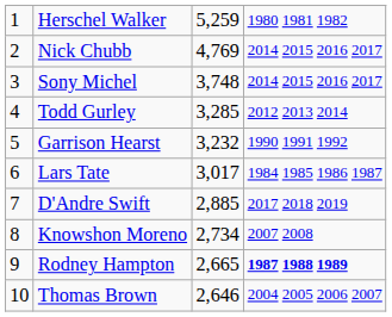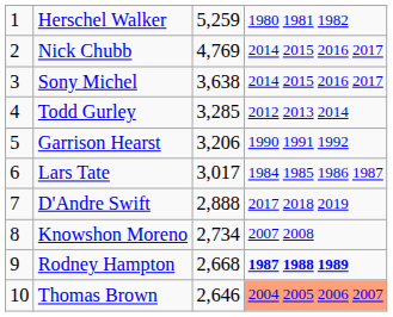 <table class="wikitable">
 <tr>
 </tr>
 <tr>
 <td>1</td>
 <td><a href='#'>Herschel Walker</a></td>
 <td>5,259</td>
 <td style="font-size:80%;"><a href='#'>1980</a> <a href='#'>1981</a> <a href='#'>1982</a></td>
 </tr>
 <tr>
 <td>2</td>
 <td><a href='#'>Nick Chubb</a></td>
 <td>4,769</td>
 <td style="font-size:80%;"><a href='#'>2014</a> <a href='#'>2015</a> <a href='#'>2016</a> <a href='#'>2017</a></td>
 </tr>
 <tr>
 <td>3</td>
 <td><a href='#'>Sony Michel</a></td>
-<td>3,748</td>
+<td>3,638</td>
 <td style="font-size:80%;"><a href='#'>2014</a> <a href='#'>2015</a> <a href='#'>2016</a> <a href='#'>2017</a></td>
 </tr>
 <tr>
 <td>4</td>
 <td><a href='#'>Todd Gurley</a></td>
 <td>3,285</td>
 <td style="font-size:80%;"><a href='#'>2012</a> <a href='#'>2013</a> <a href='#'>2014</a></td>
 </tr>
 <tr>
 <td>5</td>
 <td><a href='#'>Garrison Hearst</a></td>
-<td>3,232</td>
+<td>3,206</td>
 <td style="font-size:80%;"><a href='#'>1990</a> <a href='#'>1991</a> <a href='#'>1992</a></td>
 </tr>
 <tr>
 <td>6</td>
 <td><a href='#'>Lars Tate</a></td>
 <td>3,017</td>
 <td style="font-size:80%;"><a href='#'>1984</a> <a href='#'>1985</a> <a href='#'>1986</a> <a href='#'>1987</a></td>
 </tr>
 <tr>
 <td>7</td>
 <td><a href='#'>D'Andre Swift</a></td>
-<td>2,885</td>
+<td>2,888</td>
 <td style="font-size:80%;"><a href='#'>2017</a> <a href='#'>2018</a> <a href='#'>2019</a></td>
 </tr>
 <tr>
 <td>8</td>
 <td><a href='#'>Knowshon Moreno</a></td>
 <td>2,734</td>
 <td style="font-size:80%;"><a href='#'>2007</a> <a href='#'>2008</a></td>
 </tr>
 <tr>
 <td>9</td>
 <td><a href='#'>Rodney Hampton</a></td>
-<td>2,665</td>
+<td>2,668</td>
 <td style="font-size:80%;"><strong><a href='#'>1987</a> <a href='#'>1988</a> <a href='#'>1989</a></strong></td>
 </tr>
 <tr>
 <td>10</td>
 <td><a href='#'>Thomas Brown</a></td>
 <td>2,646</td>
-<td style="font-size:80%;"><a href='#'>2004</a> <a href='#'>2005</a> <a href='#'>2006</a> <a href='#'>2007</a></td>
+<td style="background: lightsalmon; font-size:80%;"><a href='#'>2004</a> <a href='#'>2005</a> <a href='#'>2006</a> <a href='#'>2007</a></td>
 </tr>
 </table>
